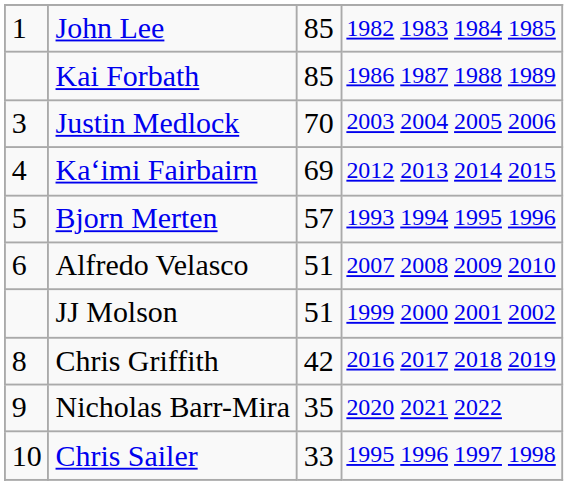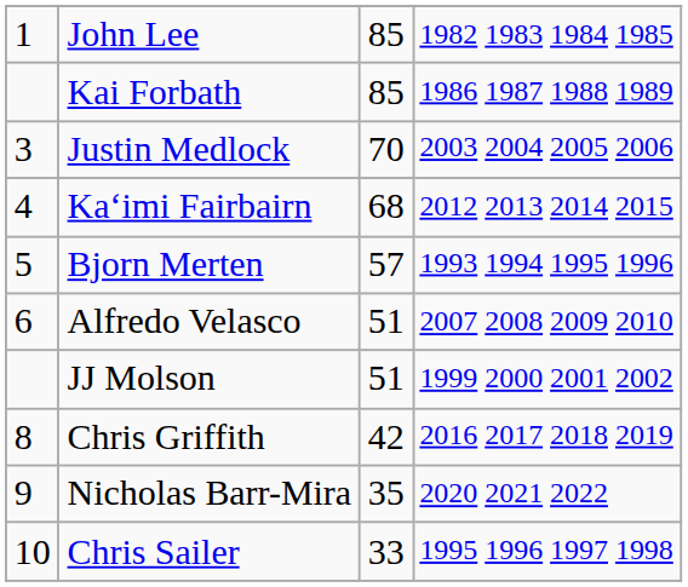 <table class="wikitable">
 <tr>
 </tr>
 <tr>
 <td>1</td>
 <td><a href='#'>John Lee</a></td>
 <td>85</td>
 <td style="font-size:80%;"><a href='#'>1982</a> <a href='#'>1983</a> <a href='#'>1984</a> <a href='#'>1985</a></td>
 </tr>
 <tr>
 <td></td>
 <td><a href='#'>Kai Forbath</a></td>
 <td>85</td>
 <td style="font-size:80%;"><a href='#'>1986</a> <a href='#'>1987</a> <a href='#'>1988</a> <a href='#'>1989</a></td>
 </tr>
 <tr>
 <td>3</td>
 <td><a href='#'>Justin Medlock</a></td>
 <td>70</td>
 <td style="font-size:80%;"><a href='#'>2003</a> <a href='#'>2004</a> <a href='#'>2005</a> <a href='#'>2006</a></td>
 </tr>
 <tr>
 <td>4</td>
 <td><a href='#'>Kaʻimi Fairbairn</a></td>
-<td>69</td>
+<td>68</td>
 <td style="font-size:80%;"><a href='#'>2012</a> <a href='#'>2013</a> <a href='#'>2014</a> <a href='#'>2015</a></td>
 </tr>
 <tr>
 <td>5</td>
 <td><a href='#'>Bjorn Merten</a></td>
 <td>57</td>
 <td style="font-size:80%;"><a href='#'>1993</a> <a href='#'>1994</a> <a href='#'>1995</a> <a href='#'>1996</a></td>
 </tr>
 <tr>
 <td>6</td>
 <td>Alfredo Velasco</td>
 <td>51</td>
 <td style="font-size:80%;"><a href='#'>2007</a> <a href='#'>2008</a> <a href='#'>2009</a> <a href='#'>2010</a></td>
 </tr>
 <tr>
 <td></td>
 <td>JJ Molson</td>
 <td>51</td>
 <td style="font-size:80%;"><a href='#'>1999</a> <a href='#'>2000</a> <a href='#'>2001</a> <a href='#'>2002</a></td>
 </tr>
 <tr>
 <td>8</td>
 <td>Chris Griffith</td>
 <td>42</td>
 <td style="font-size:80%;"><a href='#'>2016</a> <a href='#'>2017</a> <a href='#'>2018</a> <a href='#'>2019</a></td>
 </tr>
 <tr>
 <td>9</td>
 <td>Nicholas Barr-Mira</td>
 <td>35</td>
 <td style="font-size:80%;"><a href='#'>2020</a> <a href='#'>2021</a> <a href='#'>2022</a></td>
 </tr>
 <tr>
 <td>10</td>
 <td><a href='#'>Chris Sailer</a></td>
 <td>33</td>
 <td style="font-size:80%;"><a href='#'>1995</a> <a href='#'>1996</a> <a href='#'>1997</a> <a href='#'>1998</a></td>
 </tr>
 </table>
